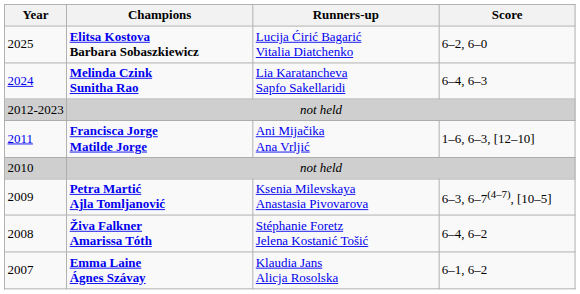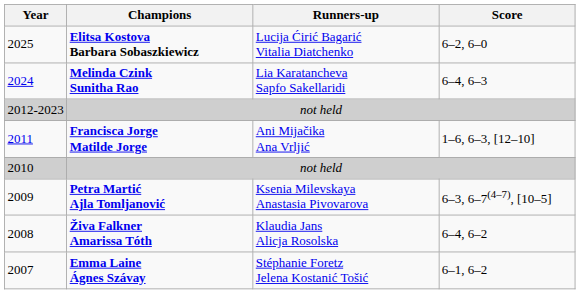 <table class="wikitable" style="font-size:90%">
 <tr>
 <th>Year</th>
 <th width="200">Champions</th>
 <th width="200">Runners-up</th>
 <th width="145">Score</th>
 </tr>
 <tr>
 <td>2025</td>
 <td> <strong><a href='#'>Elitsa Kostova</a></strong><br> <strong>Barbara Sobaszkiewicz</strong></td>
 <td> <a href='#'>Lucija Ćirić Bagarić</a> <br> <a href='#'>Vitalia Diatchenko</a></td>
 <td>6–2, 6–0</td>
 </tr>
 <tr>
 <td><a href='#'>2024</a></td>
 <td> <strong><a href='#'>Melinda Czink</a></strong><br> <strong><a href='#'>Sunitha Rao</a></strong></td>
 <td> <a href='#'>Lia Karatancheva</a> <br> <a href='#'>Sapfo Sakellaridi</a></td>
 <td>6–4, 6–3</td>
 </tr>
 <tr>
 <td style="background:#cfcfcf">2012-2023</td>
 <td colspan=4 align=center style="background:#cfcfcf"><em>not held</em></td>
 </tr>
 <tr>
 <td><a href='#'>2011</a></td>
 <td> <strong><a href='#'>Francisca Jorge</a></strong><br> <strong><a href='#'>Matilde Jorge</a></strong></td>
 <td> <a href='#'>Ani Mijačika</a><br> <a href='#'>Ana Vrljić</a></td>
 <td>1–6, 6–3, [12–10]</td>
 </tr>
 <tr>
 <td style="background:#cfcfcf">2010</td>
 <td colspan=4 align=center style="background:#cfcfcf"><em>not held</em></td>
 </tr>
 <tr>
 <td>2009</td>
 <td> <strong><a href='#'>Petra Martić</a></strong><br> <strong><a href='#'>Ajla Tomljanović</a></strong></td>
 <td> <a href='#'>Ksenia Milevskaya</a><br> <a href='#'>Anastasia Pivovarova</a></td>
 <td>6–3, 6–7<sup>(4–7)</sup>, [10–5]</td>
 </tr>
 <tr>
 <td>2008</td>
 <td> <strong><a href='#'>Živa Falkner</a></strong><br> <strong><a href='#'>Amarissa Tóth</a></strong></td>
-<td> <a href='#'>Stéphanie Foretz</a><br> <a href='#'>Jelena Kostanić Tošić</a></td>
+<td> <a href='#'>Klaudia Jans</a><br> <a href='#'>Alicja Rosolska</a></td>
 <td>6–4, 6–2</td>
 </tr>
 <tr>
 <td>2007</td>
 <td> <strong><a href='#'>Emma Laine</a></strong><br> <strong><a href='#'>Ágnes Szávay</a></strong></td>
-<td> <a href='#'>Klaudia Jans</a><br> <a href='#'>Alicja Rosolska</a></td>
+<td> <a href='#'>Stéphanie Foretz</a><br> <a href='#'>Jelena Kostanić Tošić</a></td>
 <td>6–1, 6–2</td>
 </tr>
 </table>
